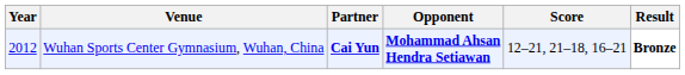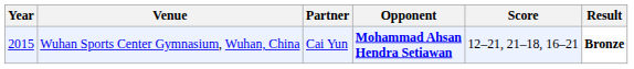 <table class="sortable wikitable" style="font-size: 90%;">
 <tr>
 <th>Year</th>
 <th>Venue</th>
 <th>Partner</th>
 <th>Opponent</th>
 <th>Score</th>
 <th>Result</th>
 </tr>
 <tr style="background:#ECF2FF">
-<td align="center"><a href='#'>2012</a></td>
+<td align="center"><a href='#'>2015</a></td>
 <td align="left"><a href='#'>Wuhan Sports Center Gymnasium</a>, <a href='#'>Wuhan, China</a></td>
-<td align="left"><strong> <a href='#'>Cai Yun</a></strong></td>
+<td align="left"> <a href='#'>Cai Yun</a></td>
 <td align="left"><strong> <a href='#'>Mohammad Ahsan</a> <br>  <a href='#'>Hendra Setiawan</a></strong></td>
 <td align="left">12–21, 21–18, 16–21</td>
 <td style="text-align:left; background:white"> <strong>Bronze</strong></td>
 </tr>
 </table>
